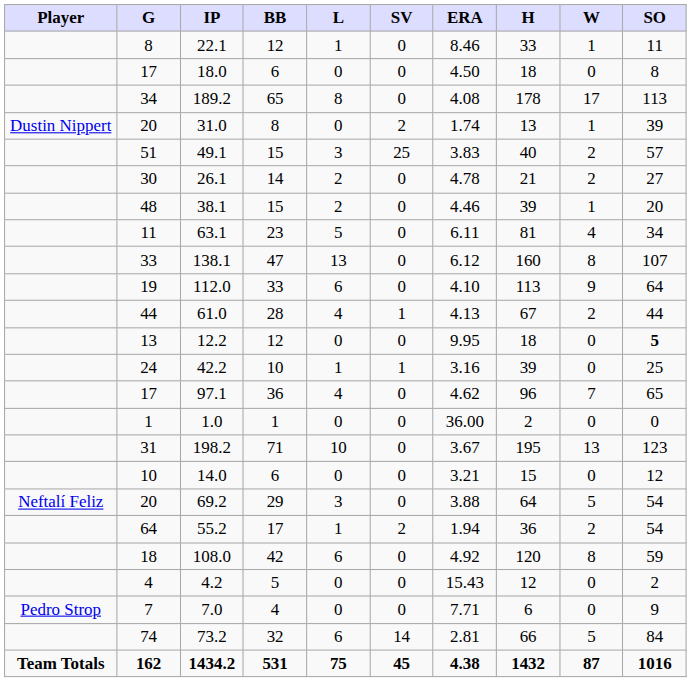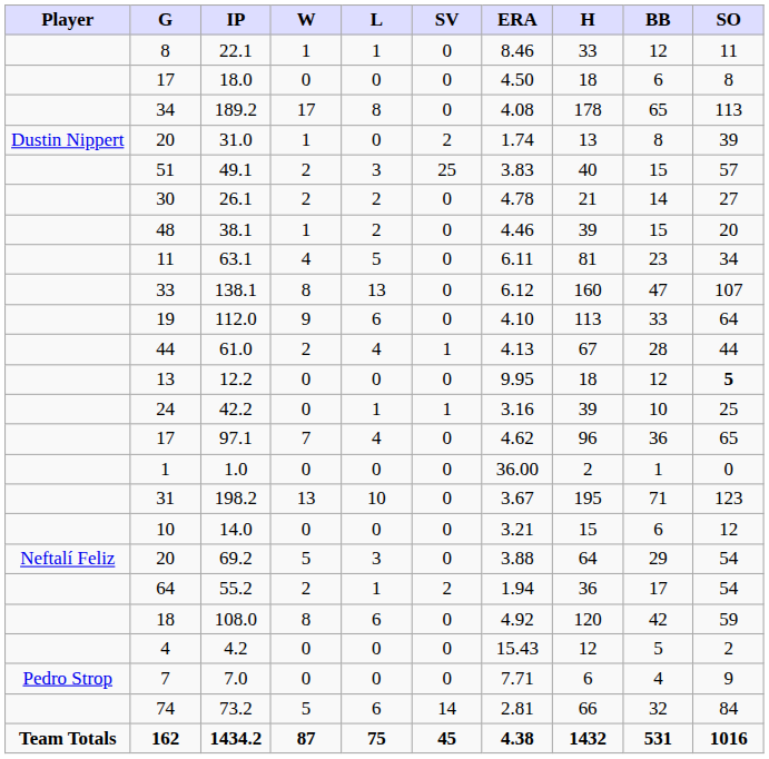 <table class="wikitable sortable">
 <tr>
 <th style="background:#ddf; width:16%;">Player</th>
 <th style="background:#ddf; width:9%;">G</th>
 <th style="background:#ddf; width:9%;">IP</th>
-<th style="background:#ddf; width:9%;">BB</th>
+<th style="background:#ddf; width:9%;">W</th>
 <th style="background:#ddf; width:9%;">L</th>
 <th style="background:#ddf; width:9%;">SV</th>
 <th style="background:#ddf; width:9%;">ERA</th>
 <th style="background:#ddf; width:9%;">H</th>
-<th style="background:#ddf; width:9%;">W</th>
+<th style="background:#ddf; width:9%;">BB</th>
 <th style="background:#ddf; width:9%;">SO</th>
 </tr>
 <tr style="text-align:center;">
 <td></td>
 <td>8</td>
 <td>22.1</td>
-<td>12</td>
+<td>1</td>
 <td>1</td>
 <td>0</td>
 <td>8.46</td>
 <td>33</td>
-<td>1</td>
+<td>12</td>
 <td>11</td>
 </tr>
 <tr style="text-align:center;">
 <td></td>
 <td>17</td>
 <td>18.0</td>
-<td>6</td>
+<td>0</td>
 <td>0</td>
 <td>0</td>
 <td>4.50</td>
 <td>18</td>
-<td>0</td>
+<td>6</td>
 <td>8</td>
 </tr>
 <tr style="text-align:center;">
 <td></td>
 <td>34</td>
 <td>189.2</td>
-<td>65</td>
+<td>17</td>
 <td>8</td>
 <td>0</td>
 <td>4.08</td>
 <td>178</td>
-<td>17</td>
+<td>65</td>
 <td>113</td>
 </tr>
 <tr style="text-align:center;">
 <td><a href='#'>Dustin Nippert</a></td>
 <td>20</td>
 <td>31.0</td>
-<td>8</td>
+<td>1</td>
 <td>0</td>
 <td>2</td>
 <td>1.74</td>
 <td>13</td>
-<td>1</td>
+<td>8</td>
 <td>39</td>
 </tr>
 <tr align=center>
 <td></td>
 <td>51</td>
 <td>49.1</td>
-<td>15</td>
+<td>2</td>
 <td>3</td>
 <td>25</td>
 <td>3.83</td>
 <td>40</td>
-<td>2</td>
+<td>15</td>
 <td>57</td>
 </tr>
 <tr style="text-align:center;">
 <td></td>
 <td>30</td>
 <td>26.1</td>
-<td>14</td>
+<td>2</td>
 <td>2</td>
 <td>0</td>
 <td>4.78</td>
 <td>21</td>
-<td>2</td>
+<td>14</td>
 <td>27</td>
 </tr>
 <tr style="text-align:center;">
 <td></td>
 <td>48</td>
 <td>38.1</td>
-<td>15</td>
+<td>1</td>
 <td>2</td>
 <td>0</td>
 <td>4.46</td>
 <td>39</td>
-<td>1</td>
+<td>15</td>
 <td>20</td>
 </tr>
 <tr style="text-align:center;">
 <td></td>
 <td>11</td>
 <td>63.1</td>
-<td>23</td>
+<td>4</td>
 <td>5</td>
 <td>0</td>
 <td>6.11</td>
 <td>81</td>
-<td>4</td>
+<td>23</td>
 <td>34</td>
 </tr>
 <tr style="text-align:center;">
 <td></td>
 <td>33</td>
 <td>138.1</td>
-<td>47</td>
+<td>8</td>
 <td>13</td>
 <td>0</td>
 <td>6.12</td>
 <td>160</td>
-<td>8</td>
+<td>47</td>
 <td>107</td>
 </tr>
 <tr style="text-align:center;">
 <td></td>
 <td>19</td>
 <td>112.0</td>
-<td>33</td>
+<td>9</td>
 <td>6</td>
 <td>0</td>
 <td>4.10</td>
 <td>113</td>
-<td>9</td>
+<td>33</td>
 <td>64</td>
 </tr>
 <tr style="text-align:center;">
 <td></td>
 <td>44</td>
 <td>61.0</td>
-<td>28</td>
+<td>2</td>
 <td>4</td>
 <td>1</td>
 <td>4.13</td>
 <td>67</td>
-<td>2</td>
+<td>28</td>
 <td>44</td>
 </tr>
 <tr style="text-align:center;">
 <td></td>
 <td>13</td>
 <td>12.2</td>
-<td>12</td>
+<td>0</td>
 <td>0</td>
 <td>0</td>
 <td>9.95</td>
 <td>18</td>
-<td>0</td>
+<td>12</td>
 <td><strong>5</strong></td>
 </tr>
 <tr style="text-align:center;">
 <td></td>
 <td>24</td>
 <td>42.2</td>
-<td>10</td>
+<td>0</td>
 <td>1</td>
 <td>1</td>
 <td>3.16</td>
 <td>39</td>
-<td>0</td>
+<td>10</td>
 <td>25</td>
 </tr>
 <tr style="text-align:center;">
 <td></td>
 <td>17</td>
 <td>97.1</td>
-<td>36</td>
+<td>7</td>
 <td>4</td>
 <td>0</td>
 <td>4.62</td>
 <td>96</td>
-<td>7</td>
+<td>36</td>
 <td>65</td>
 </tr>
 <tr style="text-align:center;">
 <td></td>
 <td>1</td>
 <td>1.0</td>
-<td>1</td>
+<td>0</td>
 <td>0</td>
 <td>0</td>
 <td>36.00</td>
 <td>2</td>
-<td>0</td>
+<td>1</td>
 <td>0</td>
 </tr>
 <tr style="text-align:center;">
 <td></td>
 <td>31</td>
 <td>198.2</td>
-<td>71</td>
+<td>13</td>
 <td>10</td>
 <td>0</td>
 <td>3.67</td>
 <td>195</td>
-<td>13</td>
+<td>71</td>
 <td>123</td>
 </tr>
 <tr style="text-align:center;">
 <td></td>
 <td>10</td>
 <td>14.0</td>
-<td>6</td>
+<td>0</td>
 <td>0</td>
 <td>0</td>
 <td>3.21</td>
 <td>15</td>
-<td>0</td>
+<td>6</td>
 <td>12</td>
 </tr>
 <tr style="text-align:center;">
 <td><a href='#'>Neftalí Feliz</a></td>
 <td>20</td>
 <td>69.2</td>
-<td>29</td>
+<td>5</td>
 <td>3</td>
 <td>0</td>
 <td>3.88</td>
 <td>64</td>
-<td>5</td>
+<td>29</td>
 <td>54</td>
 </tr>
 <tr align=center>
 <td></td>
 <td>64</td>
 <td>55.2</td>
-<td>17</td>
+<td>2</td>
 <td>1</td>
 <td>2</td>
 <td>1.94</td>
 <td>36</td>
-<td>2</td>
+<td>17</td>
 <td>54</td>
 </tr>
 <tr style="text-align:center;">
 <td></td>
 <td>18</td>
 <td>108.0</td>
-<td>42</td>
+<td>8</td>
 <td>6</td>
 <td>0</td>
 <td>4.92</td>
 <td>120</td>
-<td>8</td>
+<td>42</td>
 <td>59</td>
 </tr>
 <tr style="text-align:center;">
 <td></td>
 <td>4</td>
 <td>4.2</td>
-<td>5</td>
+<td>0</td>
 <td>0</td>
 <td>0</td>
 <td>15.43</td>
 <td>12</td>
-<td>0</td>
+<td>5</td>
 <td>2</td>
 </tr>
 <tr style="text-align:center;">
 <td><a href='#'>Pedro Strop</a></td>
 <td>7</td>
 <td>7.0</td>
-<td>4</td>
+<td>0</td>
 <td>0</td>
 <td>0</td>
 <td>7.71</td>
 <td>6</td>
-<td>0</td>
+<td>4</td>
 <td>9</td>
 </tr>
 <tr align=center>
 <td></td>
 <td>74</td>
 <td>73.2</td>
-<td>32</td>
+<td>5</td>
 <td>6</td>
 <td>14</td>
 <td>2.81</td>
 <td>66</td>
-<td>5</td>
+<td>32</td>
 <td>84</td>
 </tr>
 <tr align=center>
 <td><strong>Team Totals</strong></td>
 <td><strong>162</strong></td>
 <td><strong>1434.2</strong></td>
-<td><strong>531</strong></td>
+<td><strong>87</strong></td>
 <td><strong>75</strong></td>
 <td><strong>45</strong></td>
 <td><strong>4.38</strong></td>
 <td><strong>1432</strong></td>
-<td><strong>87</strong></td>
+<td><strong>531</strong></td>
 <td><strong>1016</strong></td>
 </tr>
 </table>
